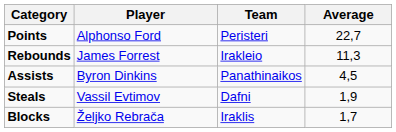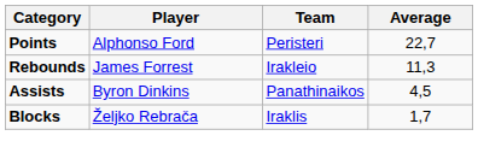 <table class="wikitable">
 <tr>
 <th width="50">Category</th>
 <th width="170">Player</th>
 <th width="100">Team</th>
 <th width="100">Average</th>
 </tr>
 <tr>
 <td><strong>Points</strong></td>
 <td> <a href='#'>Alphonso Ford</a></td>
 <td><a href='#'>Peristeri</a></td>
 <td align="center">22,7</td>
 </tr>
 <tr>
 <td><strong>Rebounds</strong></td>
 <td> <a href='#'>James Forrest</a></td>
 <td><a href='#'>Irakleio</a></td>
 <td align="center">11,3</td>
 </tr>
 <tr>
 <td><strong>Assists</strong></td>
 <td> <a href='#'>Byron Dinkins</a></td>
 <td><a href='#'>Panathinaikos</a></td>
 <td align="center">4,5</td>
 </tr>
 <tr>
-<td><strong>Steals</strong></td>
-<td> <a href='#'>Vassil Evtimov</a></td>
-<td><a href='#'>Dafni</a></td>
-<td align="center">1,9</td>
-</tr>
-<tr>
 <td><strong>Blocks</strong></td>
 <td> <a href='#'>Željko Rebrača</a></td>
 <td><a href='#'>Iraklis</a></td>
 <td align="center">1,7</td>
 </tr>
 </table>
